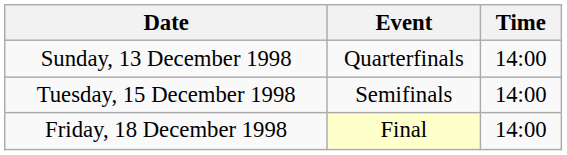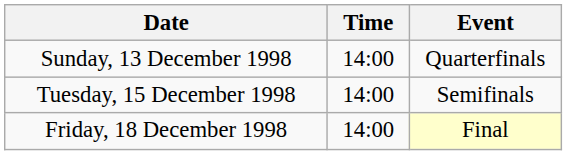 <table class = "wikitable" style="text-align:center;">
 <tr>
 <th width=220>Date</th>
+<th width=50>Time</th>
 <th width=100>Event</th>
-<th width=50>Time</th>
 </tr>
 <tr>
 <td>Sunday, 13 December 1998</td>
+<td>14:00</td>
 <td>Quarterfinals</td>
-<td>14:00</td>
 </tr>
 <tr>
 <td>Tuesday, 15 December 1998</td>
+<td>14:00</td>
 <td>Semifinals</td>
-<td>14:00</td>
 </tr>
 <tr>
 <td>Friday, 18 December 1998</td>
+<td>14:00</td>
 <td bgcolor=ffffcc>Final</td>
-<td>14:00</td>
 </tr>
 </table>
